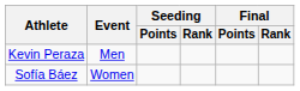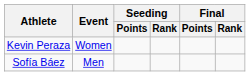 <table class=wikitable style=font-size:90%;text-align:center>
 <tr>
 <th rowspan=2>Athlete</th>
 <th rowspan=2>Event</th>
 <th colspan=2>Seeding</th>
 <th colspan=2>Final</th>
 </tr>
 <tr style=font-size:95%>
 <th>Points</th>
 <th>Rank</th>
 <th>Points</th>
 <th>Rank</th>
 </tr>
 <tr>
 <td><a href='#'>Kevin Peraza</a></td>
-<td align=center><a href='#'>Men</a></td>
+<td align=center><a href='#'>Women</a></td>
 <td></td>
 <td></td>
 <td></td>
 <td></td>
 </tr>
 <tr>
 <td><a href='#'>Sofía Báez</a></td>
-<td align=center><a href='#'>Women</a></td>
+<td align=center><a href='#'>Men</a></td>
 <td></td>
 <td></td>
 <td></td>
 <td></td>
 </tr>
 </table>
